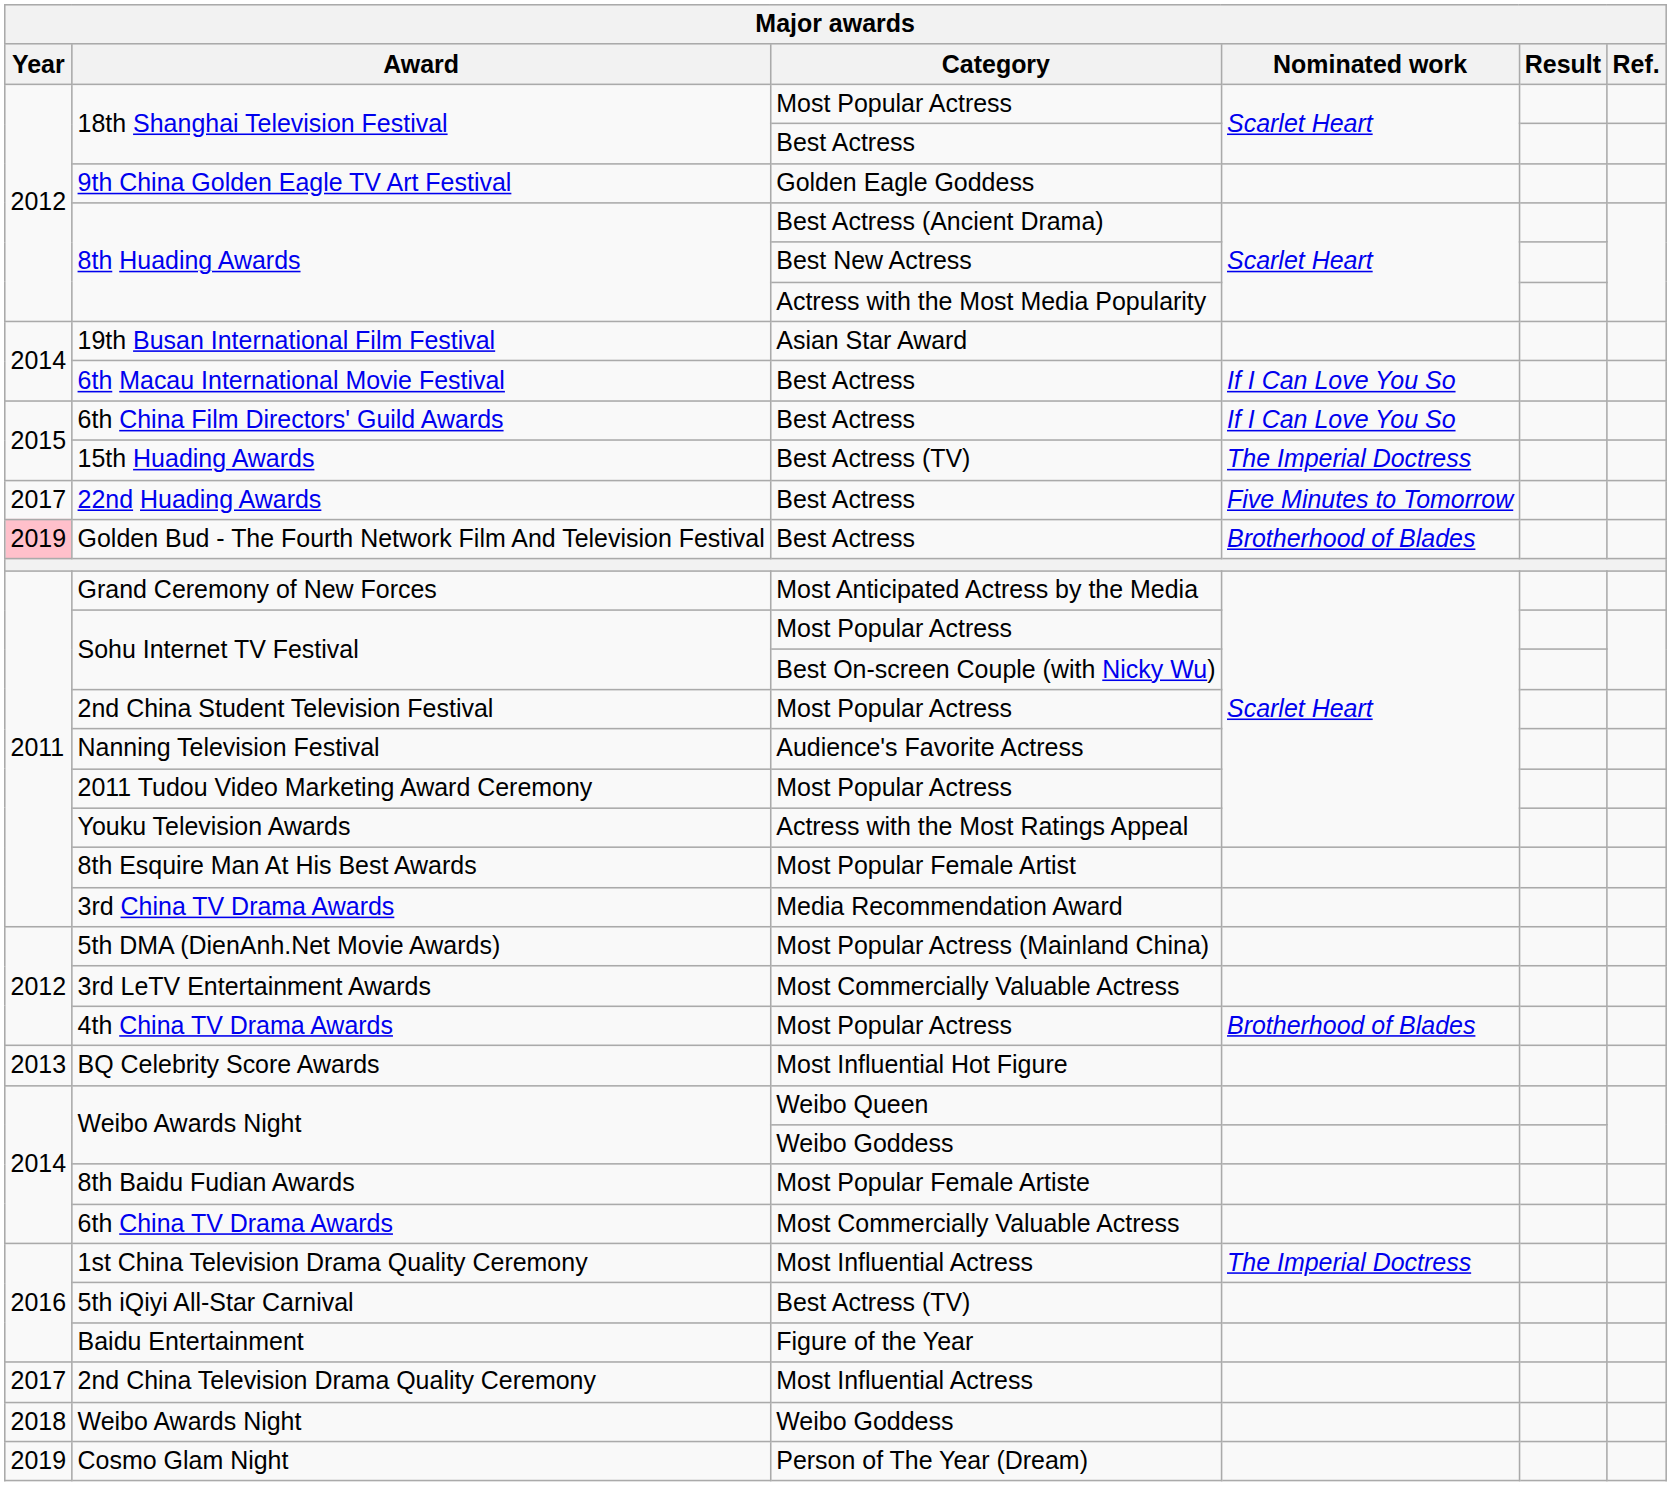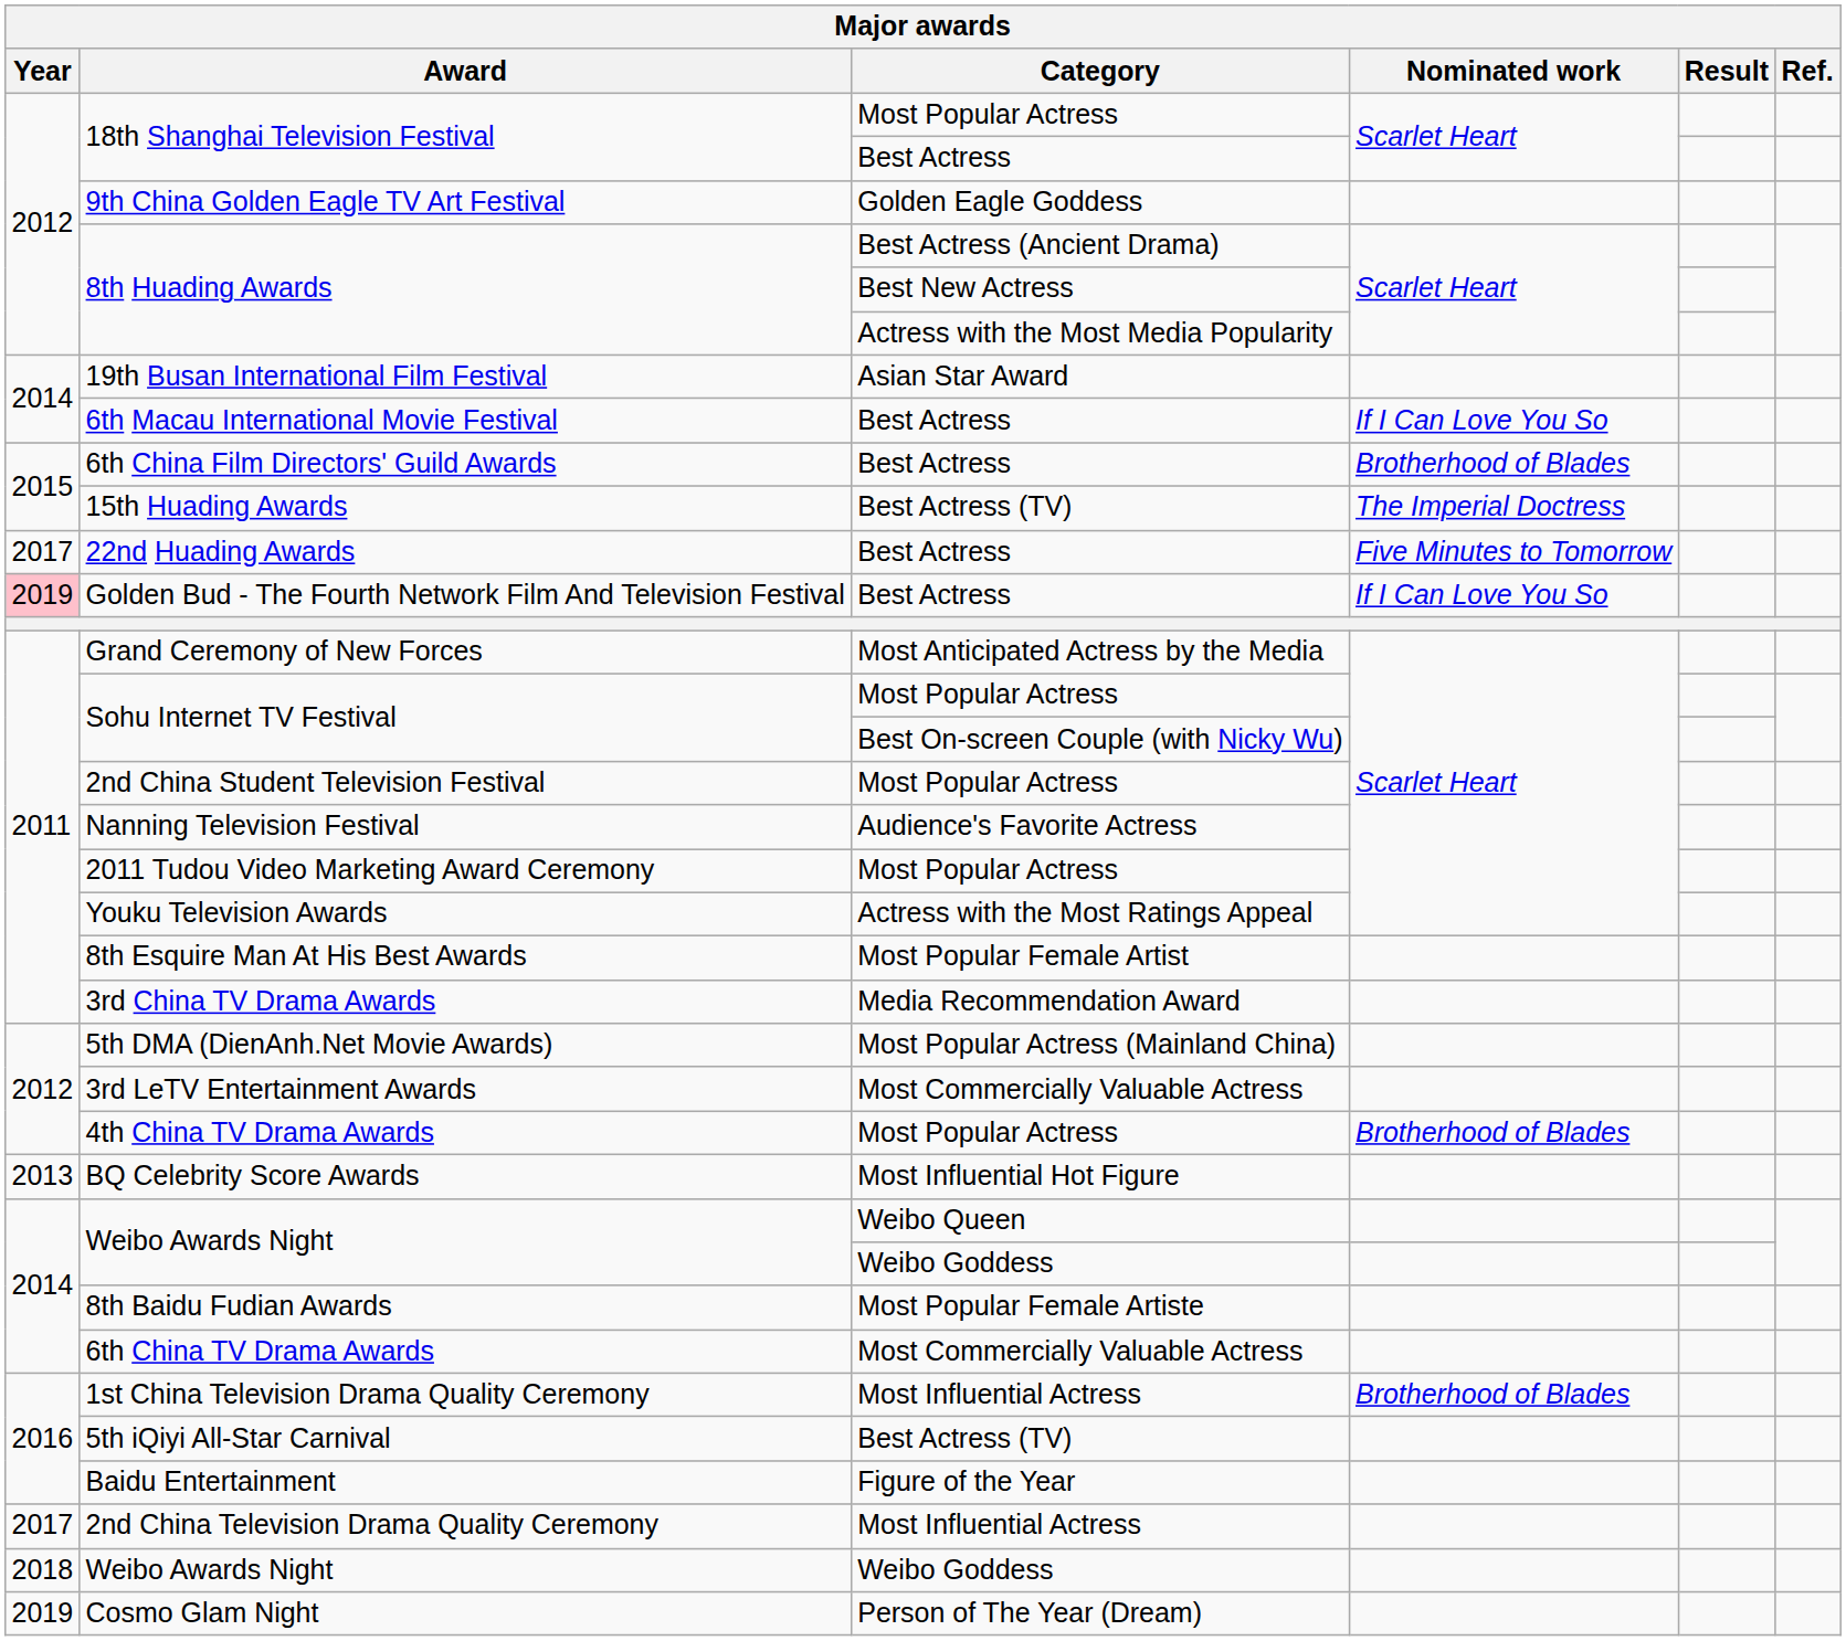 <table class="wikitable">
 <tr>
 <th colspan="6">Major awards</th>
 </tr>
 <tr>
 <th>Year</th>
 <th>Award</th>
 <th>Category</th>
 <th>Nominated work</th>
 <th>Result</th>
 <th>Ref.</th>
 </tr>
 <tr>
 <td rowspan=6>2012</td>
 <td rowspan=2>18th <a href='#'>Shanghai Television Festival</a></td>
 <td>Most Popular Actress</td>
 <td rowspan=2><em><a href='#'>Scarlet Heart</a></em></td>
 <td></td>
 <td></td>
 </tr>
 <tr>
 <td>Best Actress</td>
 <td></td>
 <td></td>
 </tr>
 <tr>
 <td><a href='#'>9th China Golden Eagle TV Art Festival</a></td>
 <td>Golden Eagle Goddess</td>
 <td></td>
 <td></td>
 <td></td>
 </tr>
 <tr>
 <td rowspan=3><a href='#'>8th</a> <a href='#'>Huading Awards</a></td>
 <td>Best Actress (Ancient Drama)</td>
 <td rowspan=3><em><a href='#'>Scarlet Heart</a></em></td>
 <td></td>
 <td rowspan=3></td>
 </tr>
 <tr>
 <td>Best New Actress</td>
 <td></td>
 </tr>
 <tr>
 <td>Actress with the Most Media Popularity</td>
 <td></td>
 </tr>
 <tr>
 <td rowspan=2>2014</td>
 <td>19th <a href='#'>Busan International Film Festival</a></td>
 <td>Asian Star Award</td>
 <td></td>
 <td></td>
 <td></td>
 </tr>
 <tr>
 <td><a href='#'>6th</a> <a href='#'>Macau International Movie Festival</a></td>
 <td>Best Actress</td>
 <td><em><a href='#'>If I Can Love You So</a></em></td>
 <td></td>
 <td></td>
 </tr>
 <tr>
 <td rowspan=2>2015</td>
 <td>6th <a href='#'>China Film Directors' Guild Awards</a></td>
 <td>Best Actress</td>
-<td><em><a href='#'>If I Can Love You So</a></em></td>
+<td><em><a href='#'>Brotherhood of Blades</a></em></td>
 <td></td>
 <td></td>
 </tr>
 <tr>
 <td>15th <a href='#'>Huading Awards</a></td>
 <td>Best Actress (TV)</td>
 <td><em><a href='#'>The Imperial Doctress</a></em></td>
 <td></td>
 <td></td>
 </tr>
 <tr>
 <td>2017</td>
 <td><a href='#'>22nd</a> <a href='#'>Huading Awards</a></td>
 <td>Best Actress</td>
 <td><em><a href='#'>Five Minutes to Tomorrow</a></em></td>
 <td></td>
 <td></td>
 </tr>
 <tr>
 <td style="background: pink;">2019</td>
 <td>Golden Bud - The Fourth Network Film And Television Festival</td>
 <td>Best Actress</td>
-<td><em><a href='#'>Brotherhood of Blades</a></em></td>
+<td><em><a href='#'>If I Can Love You So</a></em></td>
 <td></td>
 <td></td>
 </tr>
 <tr>
 <th colspan="6"></th>
 </tr>
 <tr>
 <td rowspan=9>2011</td>
 <td>Grand Ceremony of New Forces</td>
 <td>Most Anticipated Actress by the Media</td>
 <td rowspan=7><em><a href='#'>Scarlet Heart</a></em></td>
 <td></td>
 <td></td>
 </tr>
 <tr>
 <td rowspan=2>Sohu Internet TV Festival</td>
 <td>Most Popular Actress</td>
 <td></td>
 <td rowspan=2></td>
 </tr>
 <tr>
 <td>Best On-screen Couple (with <a href='#'>Nicky Wu</a>)</td>
 <td></td>
 </tr>
 <tr>
 <td>2nd China Student Television Festival</td>
 <td>Most Popular Actress</td>
 <td></td>
 <td></td>
 </tr>
 <tr>
 <td>Nanning Television Festival</td>
 <td>Audience's Favorite Actress</td>
 <td></td>
 <td></td>
 </tr>
 <tr>
 <td>2011 Tudou Video Marketing Award Ceremony</td>
 <td>Most Popular Actress</td>
 <td></td>
 <td></td>
 </tr>
 <tr>
 <td>Youku Television Awards</td>
 <td>Actress with the Most Ratings Appeal</td>
 <td></td>
 <td></td>
 </tr>
 <tr>
 <td>8th Esquire Man At His Best Awards</td>
 <td>Most Popular Female Artist</td>
 <td></td>
 <td></td>
 <td></td>
 </tr>
 <tr>
 <td>3rd <a href='#'>China TV Drama Awards</a></td>
 <td>Media Recommendation Award</td>
 <td></td>
 <td></td>
 <td></td>
 </tr>
 <tr>
 <td rowspan=3>2012</td>
 <td>5th DMA (DienAnh.Net Movie Awards)</td>
 <td>Most Popular Actress (Mainland China)</td>
 <td></td>
 <td></td>
 <td></td>
 </tr>
 <tr>
 <td>3rd LeTV Entertainment Awards</td>
 <td>Most Commercially Valuable Actress</td>
 <td></td>
 <td></td>
 <td></td>
 </tr>
 <tr>
 <td>4th <a href='#'>China TV Drama Awards</a></td>
 <td>Most Popular Actress</td>
 <td><em><a href='#'>Brotherhood of Blades</a></em></td>
 <td></td>
 <td></td>
 </tr>
 <tr>
 <td>2013</td>
 <td>BQ Celebrity Score Awards</td>
 <td>Most Influential Hot Figure</td>
 <td></td>
 <td></td>
 <td></td>
 </tr>
 <tr>
 <td rowspan=4>2014</td>
 <td rowspan=2>Weibo Awards Night</td>
 <td>Weibo Queen</td>
 <td></td>
 <td></td>
 <td rowspan=2></td>
 </tr>
 <tr>
 <td>Weibo Goddess</td>
 <td></td>
 <td></td>
 </tr>
 <tr>
 <td>8th Baidu Fudian Awards</td>
 <td>Most Popular Female Artiste</td>
 <td></td>
 <td></td>
 <td></td>
 </tr>
 <tr>
 <td>6th <a href='#'>China TV Drama Awards</a></td>
 <td>Most Commercially Valuable Actress</td>
 <td></td>
 <td></td>
 <td></td>
 </tr>
 <tr>
 <td rowspan=3>2016</td>
 <td>1st China Television Drama Quality Ceremony</td>
 <td>Most Influential Actress</td>
-<td><em><a href='#'>The Imperial Doctress</a></em></td>
+<td><em><a href='#'>Brotherhood of Blades</a></em></td>
 <td></td>
 <td></td>
 </tr>
 <tr>
 <td>5th iQiyi All-Star Carnival</td>
 <td>Best Actress (TV)</td>
 <td></td>
 <td></td>
 <td></td>
 </tr>
 <tr>
 <td>Baidu Entertainment</td>
 <td>Figure of the Year</td>
 <td></td>
 <td></td>
 <td></td>
 </tr>
 <tr>
 <td rowspan=1>2017</td>
 <td>2nd China Television Drama Quality Ceremony</td>
 <td>Most Influential Actress</td>
 <td></td>
 <td></td>
 <td></td>
 </tr>
 <tr>
 <td>2018</td>
 <td>Weibo Awards Night</td>
 <td>Weibo Goddess</td>
 <td></td>
 <td></td>
 <td></td>
 </tr>
 <tr>
 <td rowspan=1>2019</td>
 <td>Cosmo Glam Night</td>
 <td>Person of The Year (Dream)</td>
 <td></td>
 <td></td>
 <td></td>
 </tr>
 </table>
